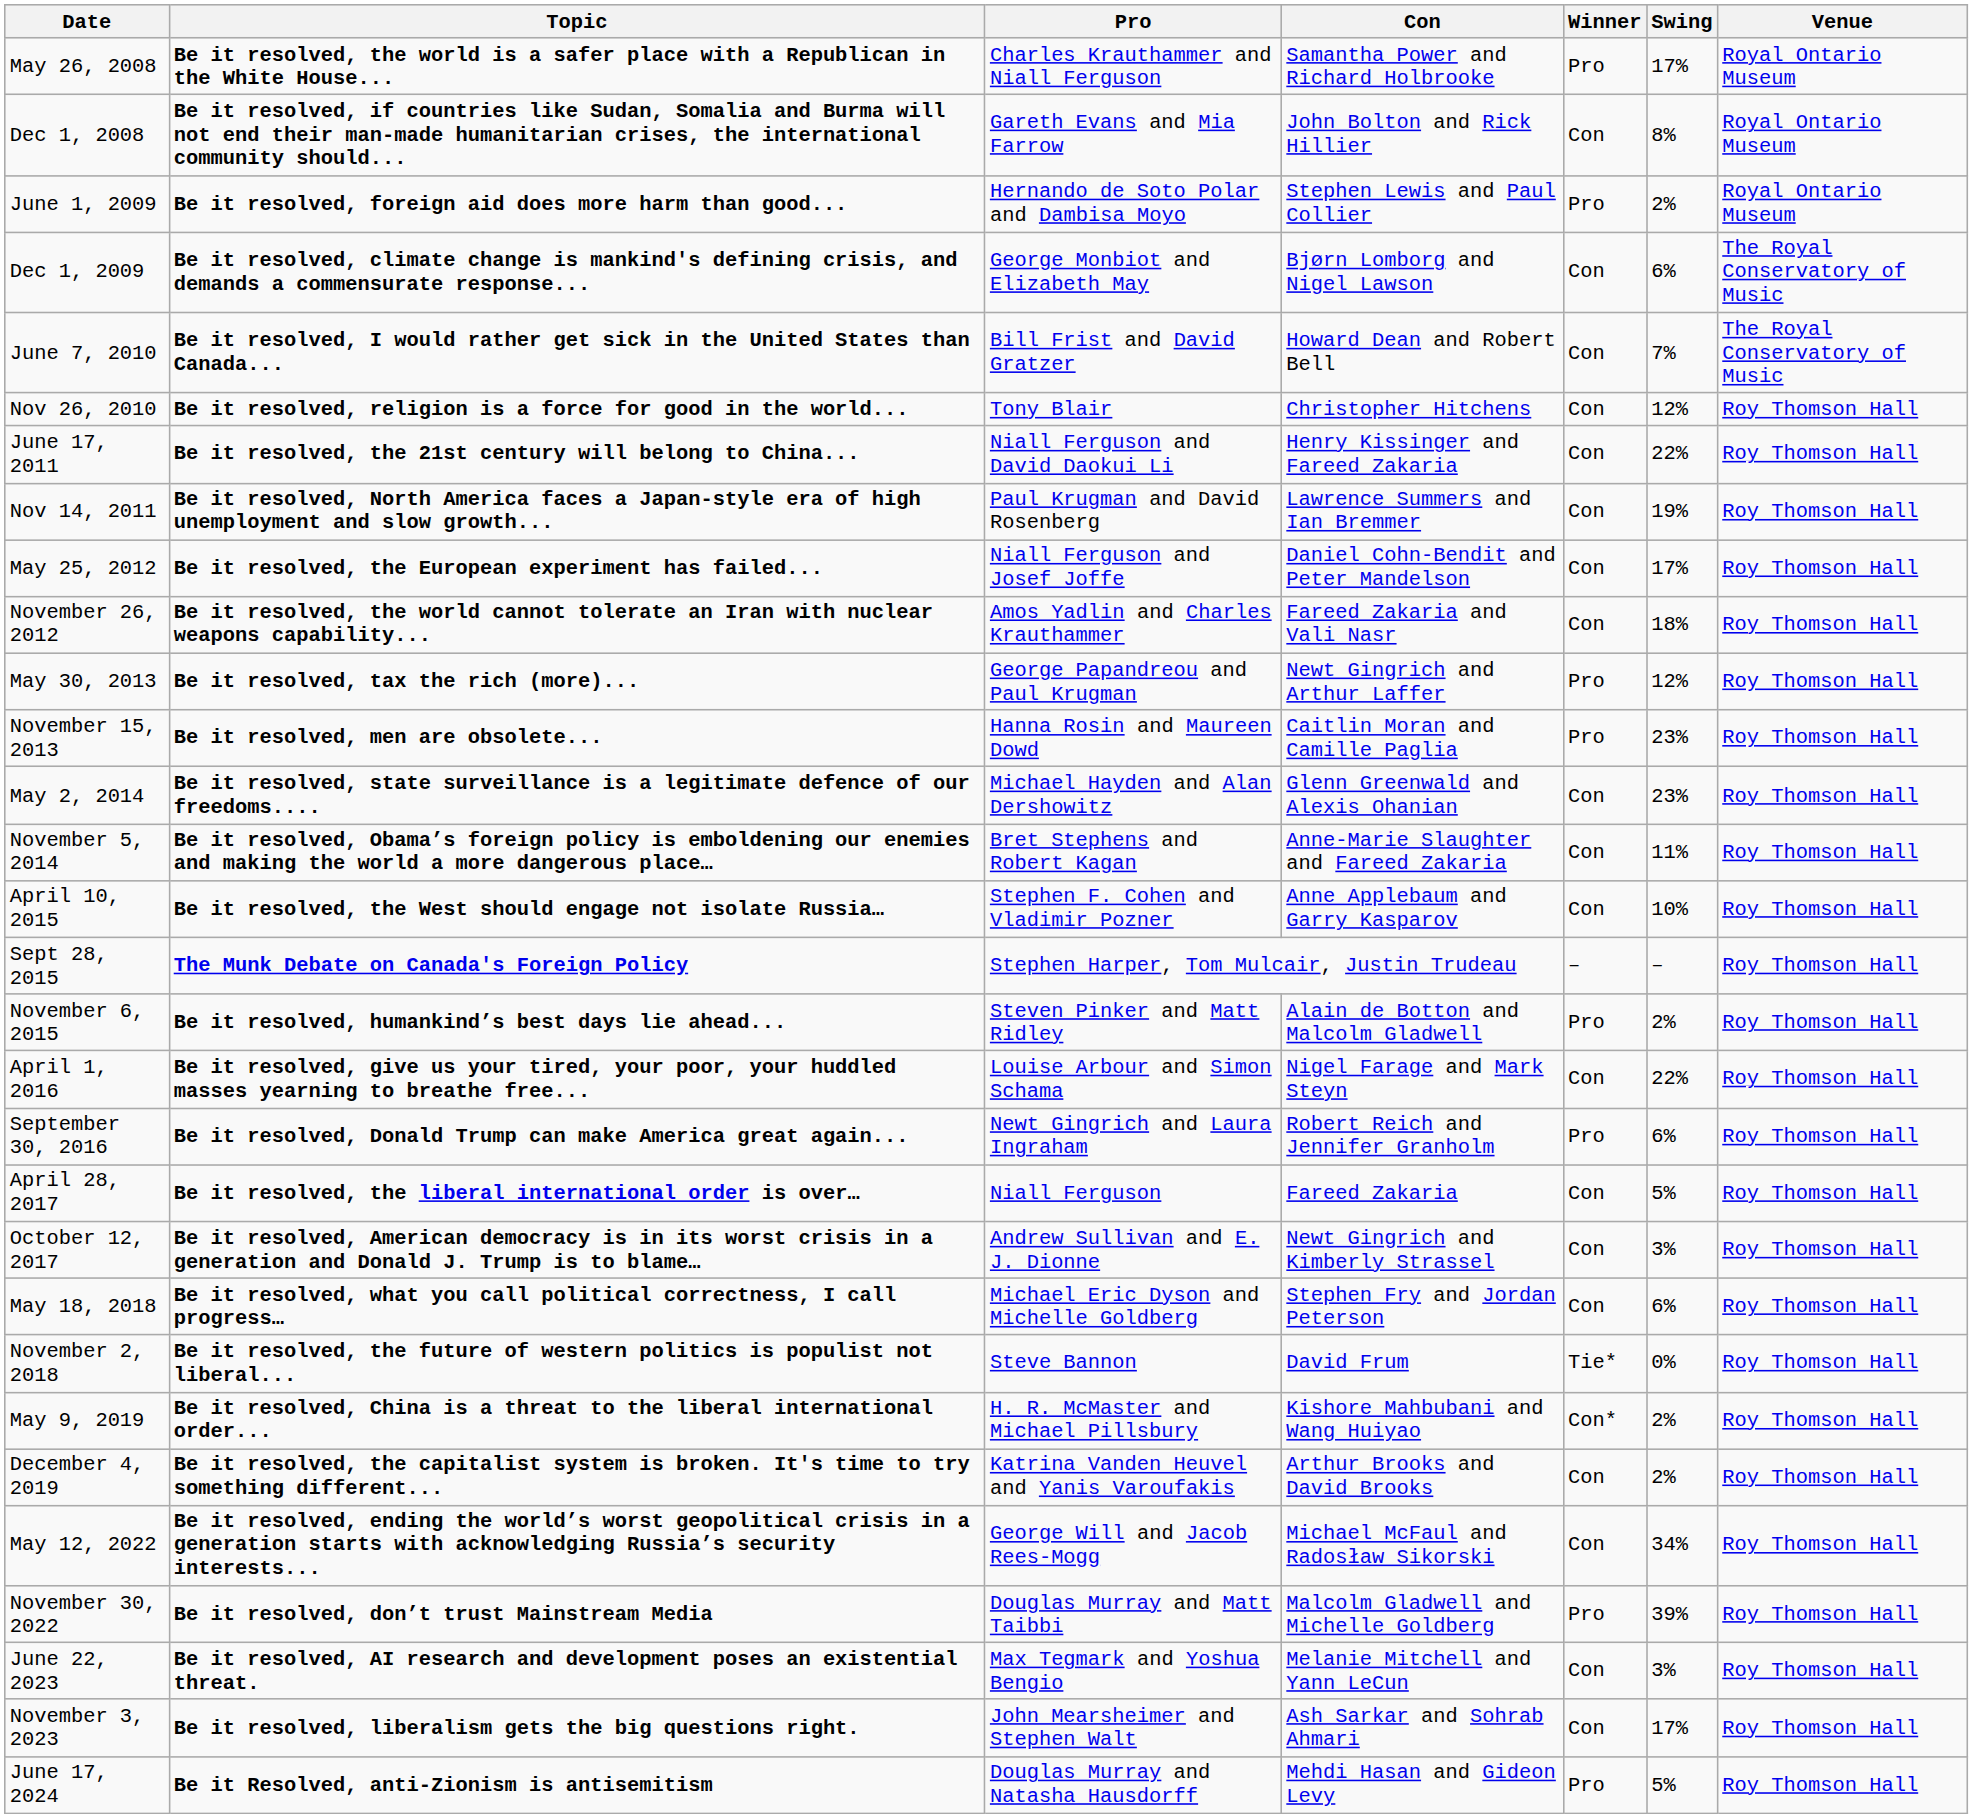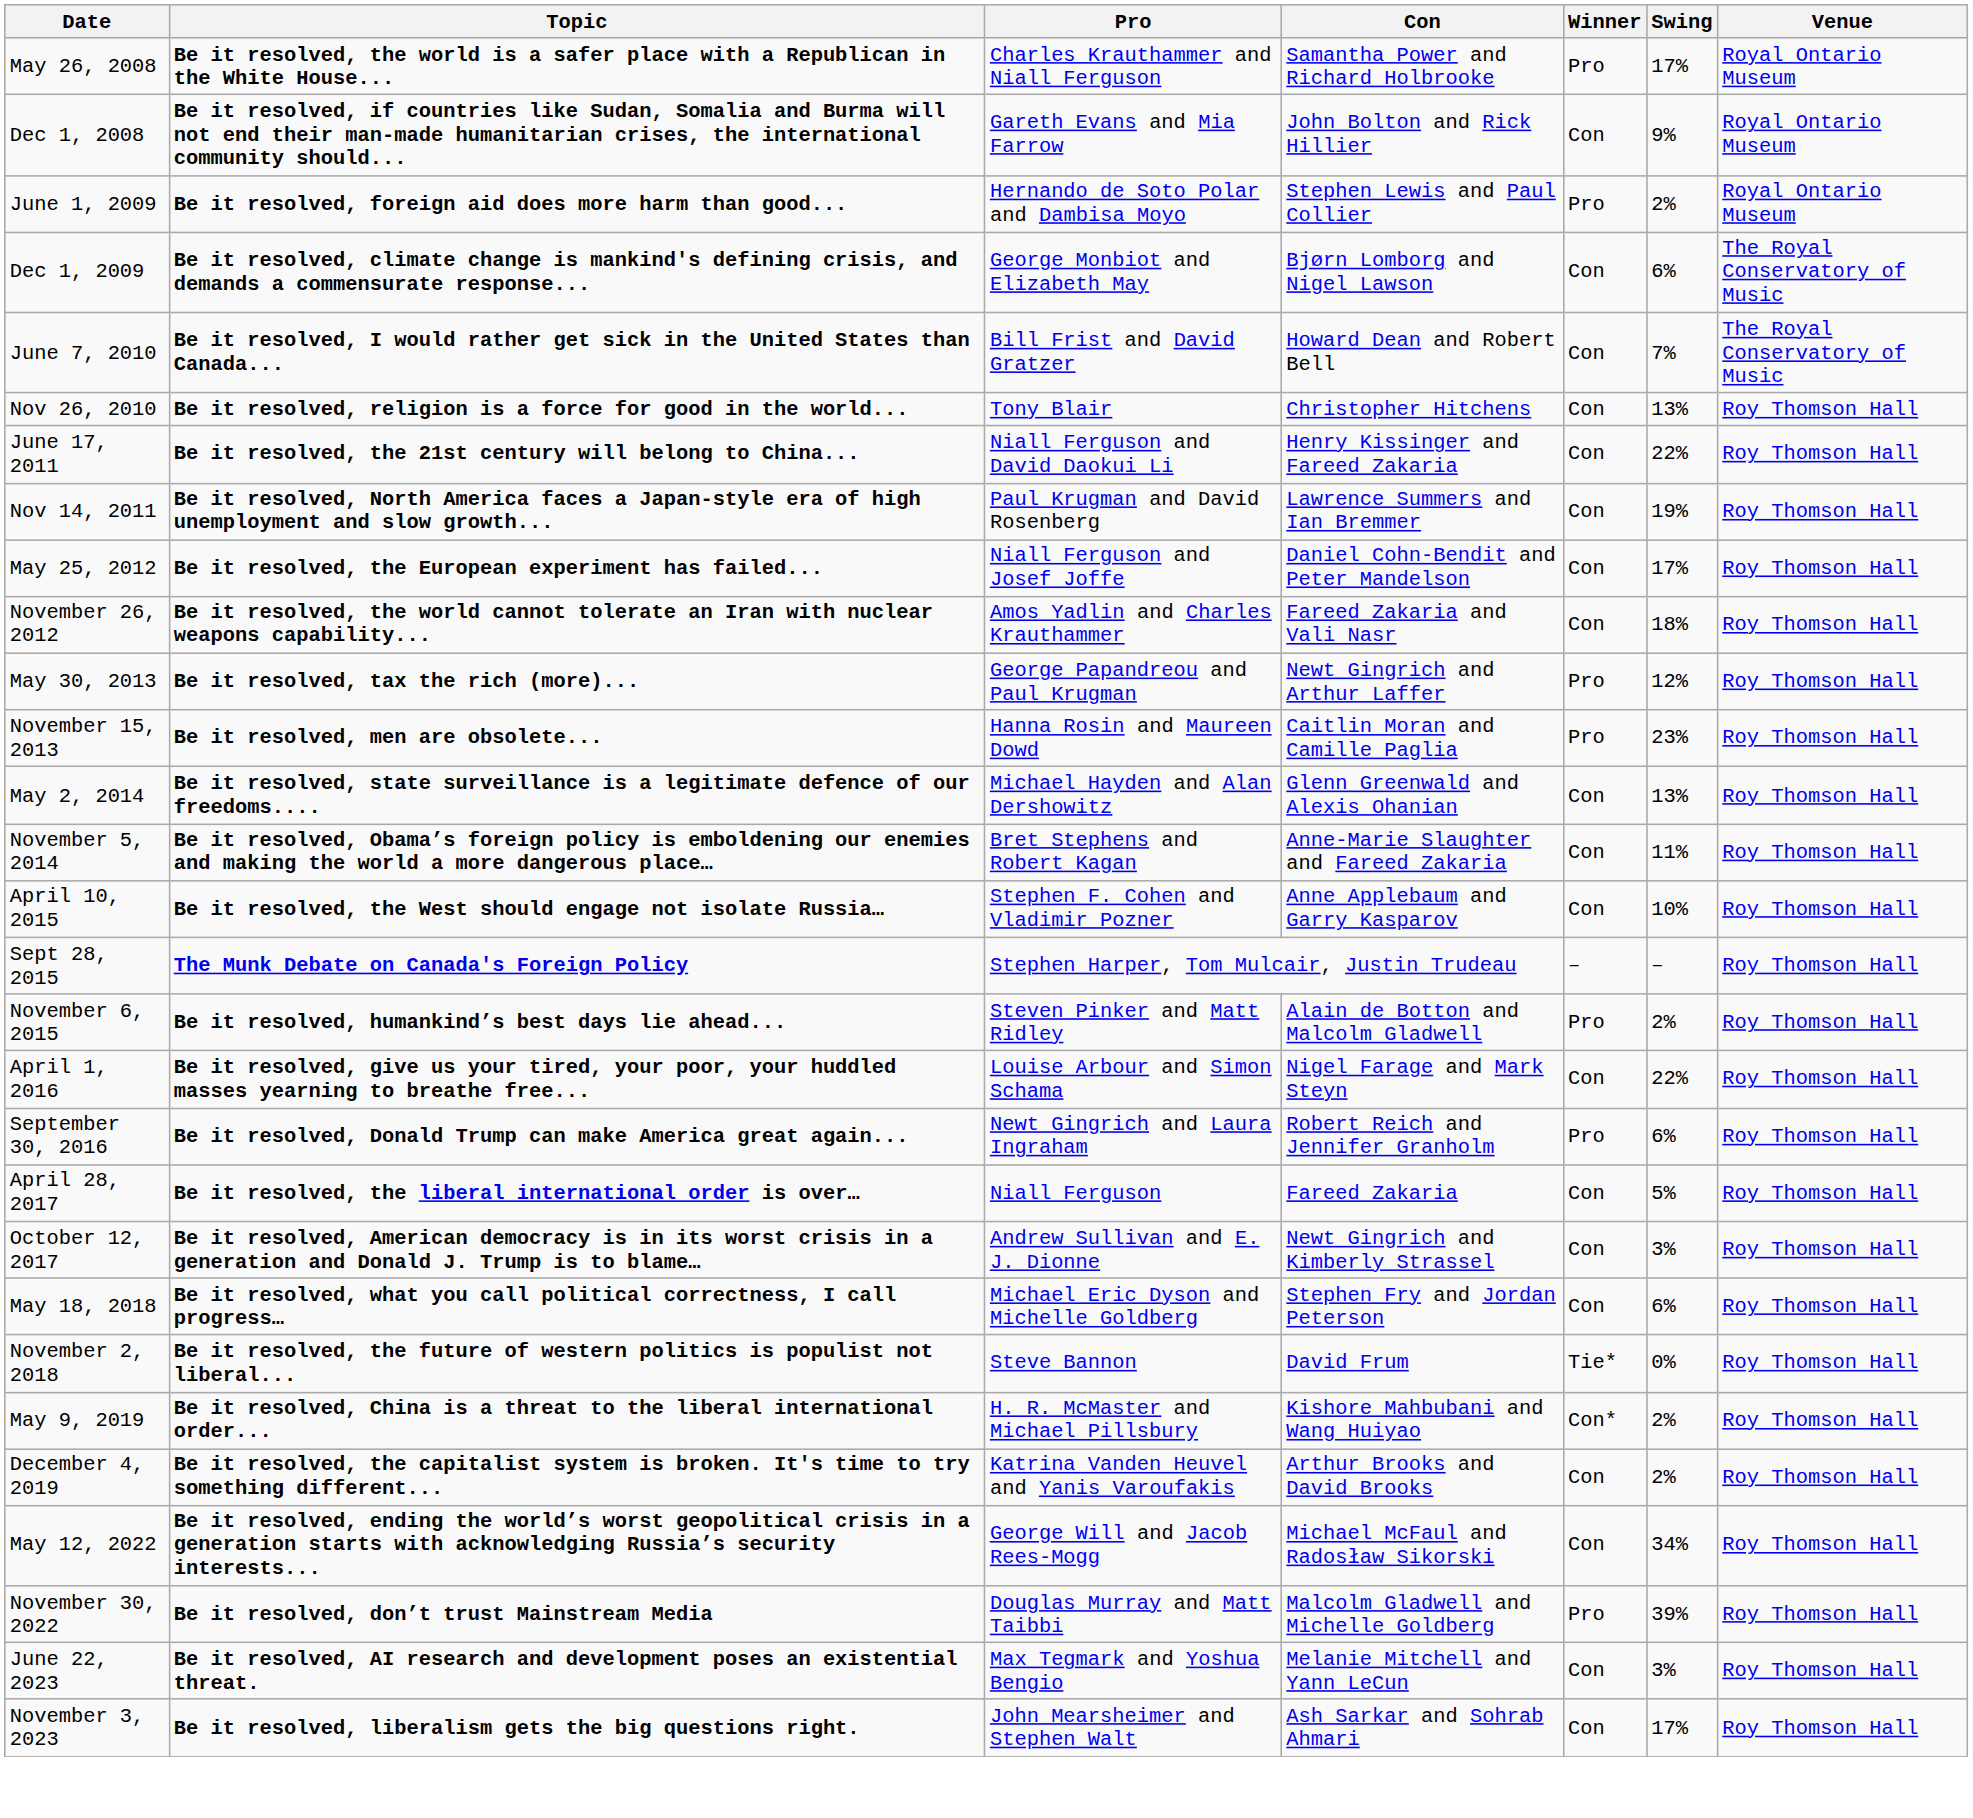 <table class="wikitable sortable">
 <tr>
 <th>Date</th>
 <th>Topic</th>
 <th>Pro</th>
 <th>Con</th>
 <th>Winner</th>
 <th>Swing</th>
 <th>Venue</th>
 </tr>
 <tr>
 <td>May 26, 2008</td>
 <td><strong>Be it resolved, the world is a safer place with a Republican in the White House...</strong></td>
 <td><a href='#'>Charles Krauthammer</a> and <a href='#'>Niall Ferguson</a></td>
 <td><a href='#'>Samantha Power</a> and <a href='#'>Richard Holbrooke</a></td>
 <td>Pro</td>
 <td>17%</td>
 <td><a href='#'>Royal Ontario Museum</a></td>
 </tr>
 <tr>
 <td>Dec 1, 2008</td>
 <td><strong>Be it resolved, if countries like Sudan, Somalia and Burma will not end their man-made humanitarian crises, the international community should...</strong></td>
 <td><a href='#'>Gareth Evans</a> and <a href='#'>Mia Farrow</a></td>
 <td><a href='#'>John Bolton</a> and <a href='#'>Rick Hillier</a></td>
 <td>Con</td>
-<td>8%</td>
+<td>9%</td>
 <td><a href='#'>Royal Ontario Museum</a></td>
 </tr>
 <tr>
 <td>June 1, 2009</td>
 <td><strong>Be it resolved, foreign aid does more harm than good...</strong></td>
 <td><a href='#'>Hernando de Soto Polar</a> and <a href='#'>Dambisa Moyo</a></td>
 <td><a href='#'>Stephen Lewis</a> and <a href='#'>Paul Collier</a></td>
 <td>Pro</td>
 <td>2%</td>
 <td><a href='#'>Royal Ontario Museum</a></td>
 </tr>
 <tr>
 <td>Dec 1, 2009</td>
 <td><strong>Be it resolved, climate change is mankind's defining crisis, and demands a commensurate response...</strong></td>
 <td><a href='#'>George Monbiot</a> and <a href='#'>Elizabeth May</a></td>
 <td><a href='#'>Bjørn Lomborg</a> and <a href='#'>Nigel Lawson</a></td>
 <td>Con</td>
 <td>6%</td>
 <td><a href='#'>The Royal Conservatory of Music</a></td>
 </tr>
 <tr>
 <td>June 7, 2010</td>
 <td><strong>Be it resolved, I would rather get sick in the United States than Canada...</strong></td>
 <td><a href='#'>Bill Frist</a> and <a href='#'>David Gratzer</a></td>
 <td><a href='#'>Howard Dean</a> and Robert Bell</td>
 <td>Con</td>
 <td>7%</td>
 <td><a href='#'>The Royal Conservatory of Music</a></td>
 </tr>
 <tr>
 <td>Nov 26, 2010</td>
 <td><strong>Be it resolved, religion is a force for good in the world...</strong></td>
 <td><a href='#'>Tony Blair</a></td>
 <td><a href='#'>Christopher Hitchens</a></td>
 <td>Con</td>
-<td>12%</td>
+<td>13%</td>
 <td><a href='#'>Roy Thomson Hall</a></td>
 </tr>
 <tr>
 <td>June 17, 2011</td>
 <td><strong>Be it resolved, the 21st century will belong to China...</strong></td>
 <td><a href='#'>Niall Ferguson</a> and <a href='#'>David Daokui Li</a></td>
 <td><a href='#'>Henry Kissinger</a> and <a href='#'>Fareed Zakaria</a></td>
 <td>Con</td>
 <td>22%</td>
 <td><a href='#'>Roy Thomson Hall</a></td>
 </tr>
 <tr>
 <td>Nov 14, 2011</td>
 <td><strong>Be it resolved, North America faces a Japan-style era of high unemployment and slow growth...</strong></td>
 <td><a href='#'>Paul Krugman</a> and David Rosenberg</td>
 <td><a href='#'>Lawrence Summers</a> and <a href='#'>Ian Bremmer</a></td>
 <td>Con</td>
 <td>19%</td>
 <td><a href='#'>Roy Thomson Hall</a></td>
 </tr>
 <tr>
 <td>May 25, 2012</td>
 <td><strong>Be it resolved, the European experiment has failed...</strong></td>
 <td><a href='#'>Niall Ferguson</a> and <a href='#'>Josef Joffe</a></td>
 <td><a href='#'>Daniel Cohn-Bendit</a> and <a href='#'>Peter Mandelson</a></td>
 <td>Con</td>
 <td>17%</td>
 <td><a href='#'>Roy Thomson Hall</a></td>
 </tr>
 <tr>
 <td>November 26, 2012</td>
 <td><strong>Be it resolved, the world cannot tolerate an Iran with nuclear weapons capability...</strong></td>
 <td><a href='#'>Amos Yadlin</a> and <a href='#'>Charles Krauthammer</a></td>
 <td><a href='#'>Fareed Zakaria</a> and <a href='#'>Vali Nasr</a></td>
 <td>Con</td>
 <td>18%</td>
 <td><a href='#'>Roy Thomson Hall</a></td>
 </tr>
 <tr>
 <td>May 30, 2013</td>
 <td><strong>Be it resolved, tax the rich (more)...</strong></td>
 <td><a href='#'>George Papandreou</a> and <a href='#'>Paul Krugman</a></td>
 <td><a href='#'>Newt Gingrich</a> and <a href='#'>Arthur Laffer</a></td>
 <td>Pro</td>
 <td>12%</td>
 <td><a href='#'>Roy Thomson Hall</a></td>
 </tr>
 <tr>
 <td>November 15, 2013</td>
 <td><strong>Be it resolved, men are obsolete...</strong></td>
 <td><a href='#'>Hanna Rosin</a> and <a href='#'>Maureen Dowd</a></td>
 <td><a href='#'>Caitlin Moran</a> and <a href='#'>Camille Paglia</a></td>
 <td>Pro</td>
 <td>23%</td>
 <td><a href='#'>Roy Thomson Hall</a></td>
 </tr>
 <tr>
 <td>May 2, 2014</td>
 <td><strong>Be it resolved, state surveillance is a legitimate defence of our freedoms....</strong></td>
 <td><a href='#'>Michael Hayden</a> and <a href='#'>Alan Dershowitz</a></td>
 <td><a href='#'>Glenn Greenwald</a> and <a href='#'>Alexis Ohanian</a></td>
 <td>Con</td>
-<td>23%</td>
+<td>13%</td>
 <td><a href='#'>Roy Thomson Hall</a></td>
 </tr>
 <tr>
 <td>November 5, 2014</td>
 <td><strong>Be it resolved, Obama’s foreign policy is emboldening our enemies and making the world a more dangerous place…</strong></td>
 <td><a href='#'>Bret Stephens</a> and <a href='#'>Robert Kagan</a></td>
 <td><a href='#'>Anne-Marie Slaughter</a> and <a href='#'>Fareed Zakaria</a></td>
 <td>Con</td>
 <td>11%</td>
 <td><a href='#'>Roy Thomson Hall</a></td>
 </tr>
 <tr>
 <td>April 10, 2015</td>
 <td><strong>Be it resolved, the West should engage not isolate Russia…</strong></td>
 <td><a href='#'>Stephen F. Cohen</a> and <a href='#'>Vladimir Pozner</a></td>
 <td><a href='#'>Anne Applebaum</a> and <a href='#'>Garry Kasparov</a></td>
 <td>Con</td>
 <td>10%</td>
 <td><a href='#'>Roy Thomson Hall</a></td>
 </tr>
 <tr>
 <td>Sept 28, 2015</td>
 <td><strong><a href='#'>The Munk Debate on Canada's Foreign Policy</a></strong></td>
 <td colspan=2><a href='#'>Stephen Harper</a>, <a href='#'>Tom Mulcair</a>, <a href='#'>Justin Trudeau</a></td>
 <td>–</td>
 <td>–</td>
 <td><a href='#'>Roy Thomson Hall</a></td>
 </tr>
 <tr>
 <td>November 6, 2015</td>
 <td><strong>Be it resolved, humankind’s best days lie ahead...</strong></td>
 <td><a href='#'>Steven Pinker</a> and <a href='#'>Matt Ridley</a></td>
 <td><a href='#'>Alain de Botton</a> and <a href='#'>Malcolm Gladwell</a></td>
 <td>Pro</td>
 <td>2%</td>
 <td><a href='#'>Roy Thomson Hall</a></td>
 </tr>
 <tr>
 <td>April 1, 2016</td>
 <td><strong>Be it resolved, give us your tired, your poor, your huddled masses yearning to breathe free...</strong></td>
 <td><a href='#'>Louise Arbour</a> and <a href='#'>Simon Schama</a></td>
 <td><a href='#'>Nigel Farage</a> and <a href='#'>Mark Steyn</a></td>
 <td>Con</td>
 <td>22%</td>
 <td><a href='#'>Roy Thomson Hall</a></td>
 </tr>
 <tr>
 <td>September 30, 2016</td>
 <td><strong>Be it resolved, Donald Trump can make America great again...</strong></td>
 <td><a href='#'>Newt Gingrich</a> and <a href='#'>Laura Ingraham</a></td>
 <td><a href='#'>Robert Reich</a> and <a href='#'>Jennifer Granholm</a></td>
 <td>Pro</td>
 <td>6%</td>
 <td><a href='#'>Roy Thomson Hall</a></td>
 </tr>
 <tr>
 <td>April 28, 2017</td>
 <td><strong>Be it resolved, the <a href='#'>liberal international order</a> is over…</strong></td>
 <td><a href='#'>Niall Ferguson</a></td>
 <td><a href='#'>Fareed Zakaria</a></td>
 <td>Con</td>
 <td>5%</td>
 <td><a href='#'>Roy Thomson Hall</a></td>
 </tr>
 <tr>
 <td>October 12, 2017</td>
 <td><strong>Be it resolved, American democracy is in its worst crisis in a generation and Donald J. Trump is to blame…</strong></td>
 <td><a href='#'>Andrew Sullivan</a> and <a href='#'>E. J. Dionne</a></td>
 <td><a href='#'>Newt Gingrich</a> and <a href='#'>Kimberly Strassel</a></td>
 <td>Con</td>
 <td>3%</td>
 <td><a href='#'>Roy Thomson Hall</a></td>
 </tr>
 <tr>
 <td>May 18, 2018</td>
 <td><strong>Be it resolved, what you call political correctness, I call progress…</strong></td>
 <td><a href='#'>Michael Eric Dyson</a> and <a href='#'>Michelle Goldberg</a></td>
 <td><a href='#'>Stephen Fry</a> and <a href='#'>Jordan Peterson</a></td>
 <td>Con</td>
 <td>6%</td>
 <td><a href='#'>Roy Thomson Hall</a></td>
 </tr>
 <tr>
 <td>November 2, 2018</td>
 <td><strong>Be it resolved, the future of western politics is populist not liberal...</strong></td>
 <td><a href='#'>Steve Bannon</a></td>
 <td><a href='#'>David Frum</a></td>
 <td>Tie*</td>
 <td>0%</td>
 <td><a href='#'>Roy Thomson Hall</a></td>
 </tr>
 <tr>
 <td>May 9, 2019</td>
 <td><strong>Be it resolved, China is a threat to the liberal international order...</strong></td>
 <td><a href='#'>H. R. McMaster</a> and <a href='#'>Michael Pillsbury</a></td>
 <td><a href='#'>Kishore Mahbubani</a> and <a href='#'>Wang Huiyao</a></td>
 <td>Con*</td>
 <td>2%</td>
 <td><a href='#'>Roy Thomson Hall</a></td>
 </tr>
 <tr>
 <td>December 4, 2019</td>
 <td><strong>Be it resolved, the capitalist system is broken. It's time to try something different...</strong></td>
 <td><a href='#'>Katrina Vanden Heuvel</a> and <a href='#'>Yanis Varoufakis</a></td>
 <td><a href='#'>Arthur Brooks</a> and <a href='#'>David Brooks</a></td>
 <td>Con</td>
 <td>2%</td>
 <td><a href='#'>Roy Thomson Hall</a></td>
 </tr>
 <tr>
 <td>May 12, 2022</td>
 <td><strong>Be it resolved, ending the world’s worst geopolitical crisis in a generation starts with acknowledging Russia’s security interests...</strong></td>
 <td><a href='#'>George Will</a> and <a href='#'>Jacob Rees-Mogg</a></td>
 <td><a href='#'>Michael McFaul</a> and <a href='#'>Radosław Sikorski</a></td>
 <td>Con</td>
 <td>34%</td>
 <td><a href='#'>Roy Thomson Hall</a></td>
 </tr>
 <tr>
 <td>November 30, 2022</td>
 <td><strong>Be it resolved, don’t trust Mainstream Media</strong></td>
 <td><a href='#'>Douglas Murray</a> and <a href='#'>Matt Taibbi</a></td>
 <td><a href='#'>Malcolm Gladwell</a> and <a href='#'>Michelle Goldberg</a></td>
 <td>Pro</td>
 <td>39%</td>
 <td><a href='#'>Roy Thomson Hall</a></td>
 </tr>
 <tr>
 <td>June 22, 2023</td>
 <td><strong>Be it resolved, AI research and development poses an existential threat.</strong></td>
 <td><a href='#'>Max Tegmark</a> and <a href='#'>Yoshua Bengio</a></td>
 <td><a href='#'>Melanie Mitchell</a> and <a href='#'>Yann LeCun</a></td>
 <td>Con</td>
 <td>3%</td>
 <td><a href='#'>Roy Thomson Hall</a></td>
 </tr>
 <tr>
 <td>November 3, 2023</td>
 <td><strong>Be it resolved, liberalism gets the big questions right.</strong></td>
 <td><a href='#'>John Mearsheimer</a> and <a href='#'>Stephen Walt</a></td>
 <td><a href='#'>Ash Sarkar</a> and <a href='#'>Sohrab Ahmari</a></td>
 <td>Con</td>
 <td>17%</td>
 <td><a href='#'>Roy Thomson Hall</a></td>
 </tr>
-<tr>
-<td>June 17, 2024</td>
-<td><strong>Be it Resolved, anti-Zionism is antisemitism</strong></td>
-<td><a href='#'>Douglas Murray</a> and <a href='#'>Natasha Hausdorff</a></td>
-<td><a href='#'>Mehdi Hasan</a> and <a href='#'>Gideon Levy</a></td>
-<td>Pro</td>
-<td>5%</td>
-<td><a href='#'>Roy Thomson Hall</a></td>
-</tr>
 </table>
